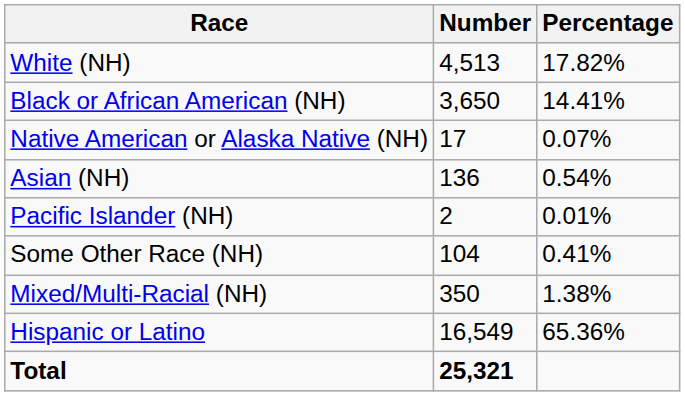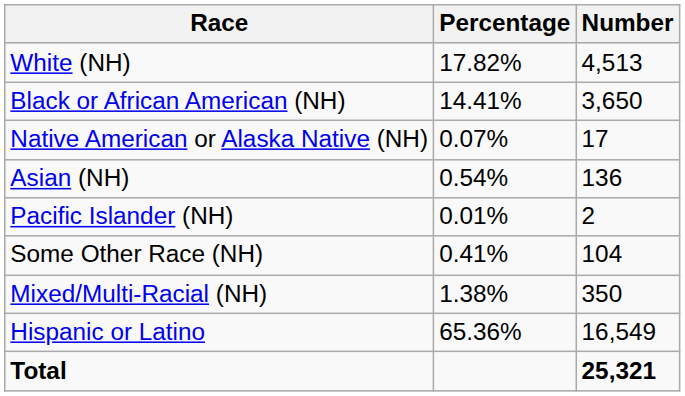 <table class="wikitable">
 <tr>
 <th>Race</th>
+<th>Percentage</th>
 <th>Number</th>
-<th>Percentage</th>
 </tr>
 <tr>
 <td><a href='#'>White</a> (NH)</td>
+<td>17.82%</td>
 <td>4,513</td>
-<td>17.82%</td>
 </tr>
 <tr>
 <td><a href='#'>Black or African American</a> (NH)</td>
+<td>14.41%</td>
 <td>3,650</td>
-<td>14.41%</td>
 </tr>
 <tr>
 <td><a href='#'>Native American</a> or <a href='#'>Alaska Native</a> (NH)</td>
+<td>0.07%</td>
 <td>17</td>
-<td>0.07%</td>
 </tr>
 <tr>
 <td><a href='#'>Asian</a> (NH)</td>
+<td>0.54%</td>
 <td>136</td>
-<td>0.54%</td>
 </tr>
 <tr>
 <td><a href='#'>Pacific Islander</a> (NH)</td>
+<td>0.01%</td>
 <td>2</td>
-<td>0.01%</td>
 </tr>
 <tr>
 <td>Some Other Race (NH)</td>
+<td>0.41%</td>
 <td>104</td>
-<td>0.41%</td>
 </tr>
 <tr>
 <td><a href='#'>Mixed/Multi-Racial</a> (NH)</td>
+<td>1.38%</td>
 <td>350</td>
-<td>1.38%</td>
 </tr>
 <tr>
 <td><a href='#'>Hispanic or Latino</a></td>
+<td>65.36%</td>
 <td>16,549</td>
-<td>65.36%</td>
 </tr>
 <tr>
 <td><strong>Total</strong></td>
+<td></td>
 <td><strong>25,321</strong></td>
-<td></td>
 </tr>
 </table>
